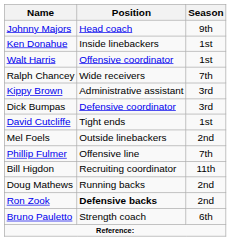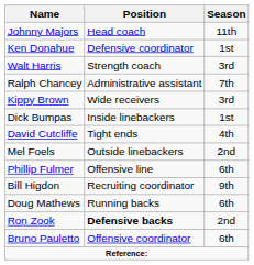 <table class="wikitable" border="1" style="font-size:90%;">
 <tr>
 <th>Name</th>
 <th>Position</th>
 <th>Season</th>
 </tr>
 <tr>
 <td><a href='#'>Johnny Majors</a></td>
 <td><a href='#'>Head coach</a></td>
-<td align=center>9th</td>
+<td align=center>11th</td>
 </tr>
 <tr>
 <td><a href='#'>Ken Donahue</a></td>
+<td><a href='#'>Defensive coordinator</a></td>
+<td align=center>1st</td>
+</tr>
+<tr>
+<td><a href='#'>Walt Harris</a></td>
+<td>Strength coach</td>
+<td align=center>3rd</td>
+</tr>
+<tr>
+<td>Ralph Chancey</td>
+<td>Administrative assistant</td>
+<td align=center>7th</td>
+</tr>
+<tr>
+<td><a href='#'>Kippy Brown</a></td>
+<td>Wide receivers</td>
+<td align=center>3rd</td>
+</tr>
+<tr>
+<td>Dick Bumpas</td>
 <td>Inside linebackers</td>
 <td align=center>1st</td>
 </tr>
 <tr>
-<td><a href='#'>Walt Harris</a></td>
-<td><a href='#'>Offensive coordinator</a></td>
-<td align=center>1st</td>
-</tr>
-<tr>
-<td>Ralph Chancey</td>
-<td>Wide receivers</td>
-<td align=center>7th</td>
-</tr>
-<tr>
-<td><a href='#'>Kippy Brown</a></td>
-<td>Administrative assistant</td>
-<td align=center>3rd</td>
-</tr>
-<tr>
-<td>Dick Bumpas</td>
-<td><a href='#'>Defensive coordinator</a></td>
-<td align=center>3rd</td>
-</tr>
-<tr>
 <td><a href='#'>David Cutcliffe</a></td>
 <td>Tight ends</td>
-<td align=center>1st</td>
+<td align=center>4th</td>
 </tr>
 <tr>
 <td>Mel Foels</td>
 <td>Outside linebackers</td>
 <td align=center>2nd</td>
 </tr>
 <tr>
 <td><a href='#'>Phillip Fulmer</a></td>
 <td>Offensive line</td>
-<td align=center>7th</td>
+<td align=center>6th</td>
 </tr>
 <tr>
 <td>Bill Higdon</td>
 <td>Recruiting coordinator</td>
-<td align=center>11th</td>
+<td align=center>9th</td>
 </tr>
 <tr>
 <td>Doug Mathews</td>
 <td>Running backs</td>
-<td align=center>2nd</td>
+<td align=center>6th</td>
 </tr>
 <tr>
 <td><a href='#'>Ron Zook</a></td>
 <td><strong>Defensive backs</strong></td>
 <td align=center>2nd</td>
 </tr>
 <tr>
 <td><a href='#'>Bruno Pauletto</a></td>
-<td>Strength coach</td>
+<td><a href='#'>Offensive coordinator</a></td>
 <td align=center>6th</td>
 </tr>
 <tr>
 <td colspan="4" style="font-size: 8pt" align="center"><strong>Reference:</strong></td>
 </tr>
 </table>
